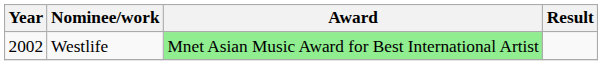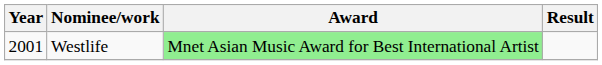 <table class="wikitable">
 <tr>
 <th>Year</th>
 <th>Nominee/work</th>
 <th>Award</th>
 <th>Result</th>
 </tr>
 <tr>
-<td>2002</td>
+<td>2001</td>
 <td>Westlife</td>
 <td style="background: lightgreen;">Mnet Asian Music Award for Best International Artist</td>
 <td></td>
 </tr>
 <tr>
 </tr>
 </table>
